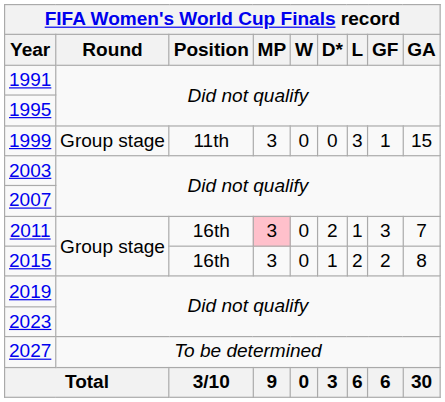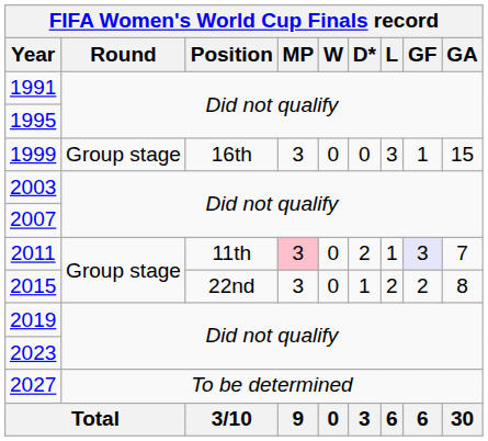 <table class="wikitable" style="text-align: center;">
 <tr>
 <th colspan=9><a href='#'>FIFA Women's World Cup Finals</a> record</th>
 </tr>
 <tr>
 <th>Year</th>
 <th>Round</th>
 <th>Position</th>
 <th>MP</th>
 <th>W</th>
 <th>D*</th>
 <th>L</th>
 <th>GF</th>
 <th>GA</th>
 </tr>
 <tr>
 <td> <a href='#'>1991</a></td>
 <td colspan=8 rowspan=2><em>Did not qualify</em></td>
 </tr>
 <tr>
 <td> <a href='#'>1995</a></td>
 </tr>
 <tr>
 <td> <a href='#'>1999</a></td>
 <td>Group stage</td>
-<td>11th</td>
+<td>16th</td>
 <td>3</td>
 <td>0</td>
 <td>0</td>
 <td>3</td>
 <td>1</td>
 <td>15</td>
 </tr>
 <tr>
 <td> <a href='#'>2003</a></td>
 <td colspan=8 rowspan=2><em>Did not qualify</em></td>
 </tr>
 <tr>
 <td> <a href='#'>2007</a></td>
 </tr>
 <tr>
 <td> <a href='#'>2011</a></td>
 <td rowspan=2>Group stage</td>
-<td>16th</td>
+<td>11th</td>
 <td style="background: pink;">3</td>
 <td>0</td>
 <td>2</td>
 <td>1</td>
-<td>3</td>
+<td style="background: lavender;">3</td>
 <td>7</td>
 </tr>
 <tr>
 <td> <a href='#'>2015</a></td>
-<td>16th</td>
+<td>22nd</td>
 <td>3</td>
 <td>0</td>
 <td>1</td>
 <td>2</td>
 <td>2</td>
 <td>8</td>
 </tr>
 <tr>
 <td> <a href='#'>2019</a></td>
 <td colspan=8 rowspan=2><em>Did not qualify</em></td>
 </tr>
 <tr>
 <td> <a href='#'>2023</a></td>
 </tr>
 <tr>
 <td> <a href='#'>2027</a></td>
 <td colspan=8><em>To be determined</em></td>
 </tr>
 <tr>
 <th colspan=2>Total</th>
 <th>3/10</th>
 <th>9</th>
 <th>0</th>
 <th>3</th>
 <th>6</th>
 <th>6</th>
 <th>30</th>
 </tr>
 </table>
